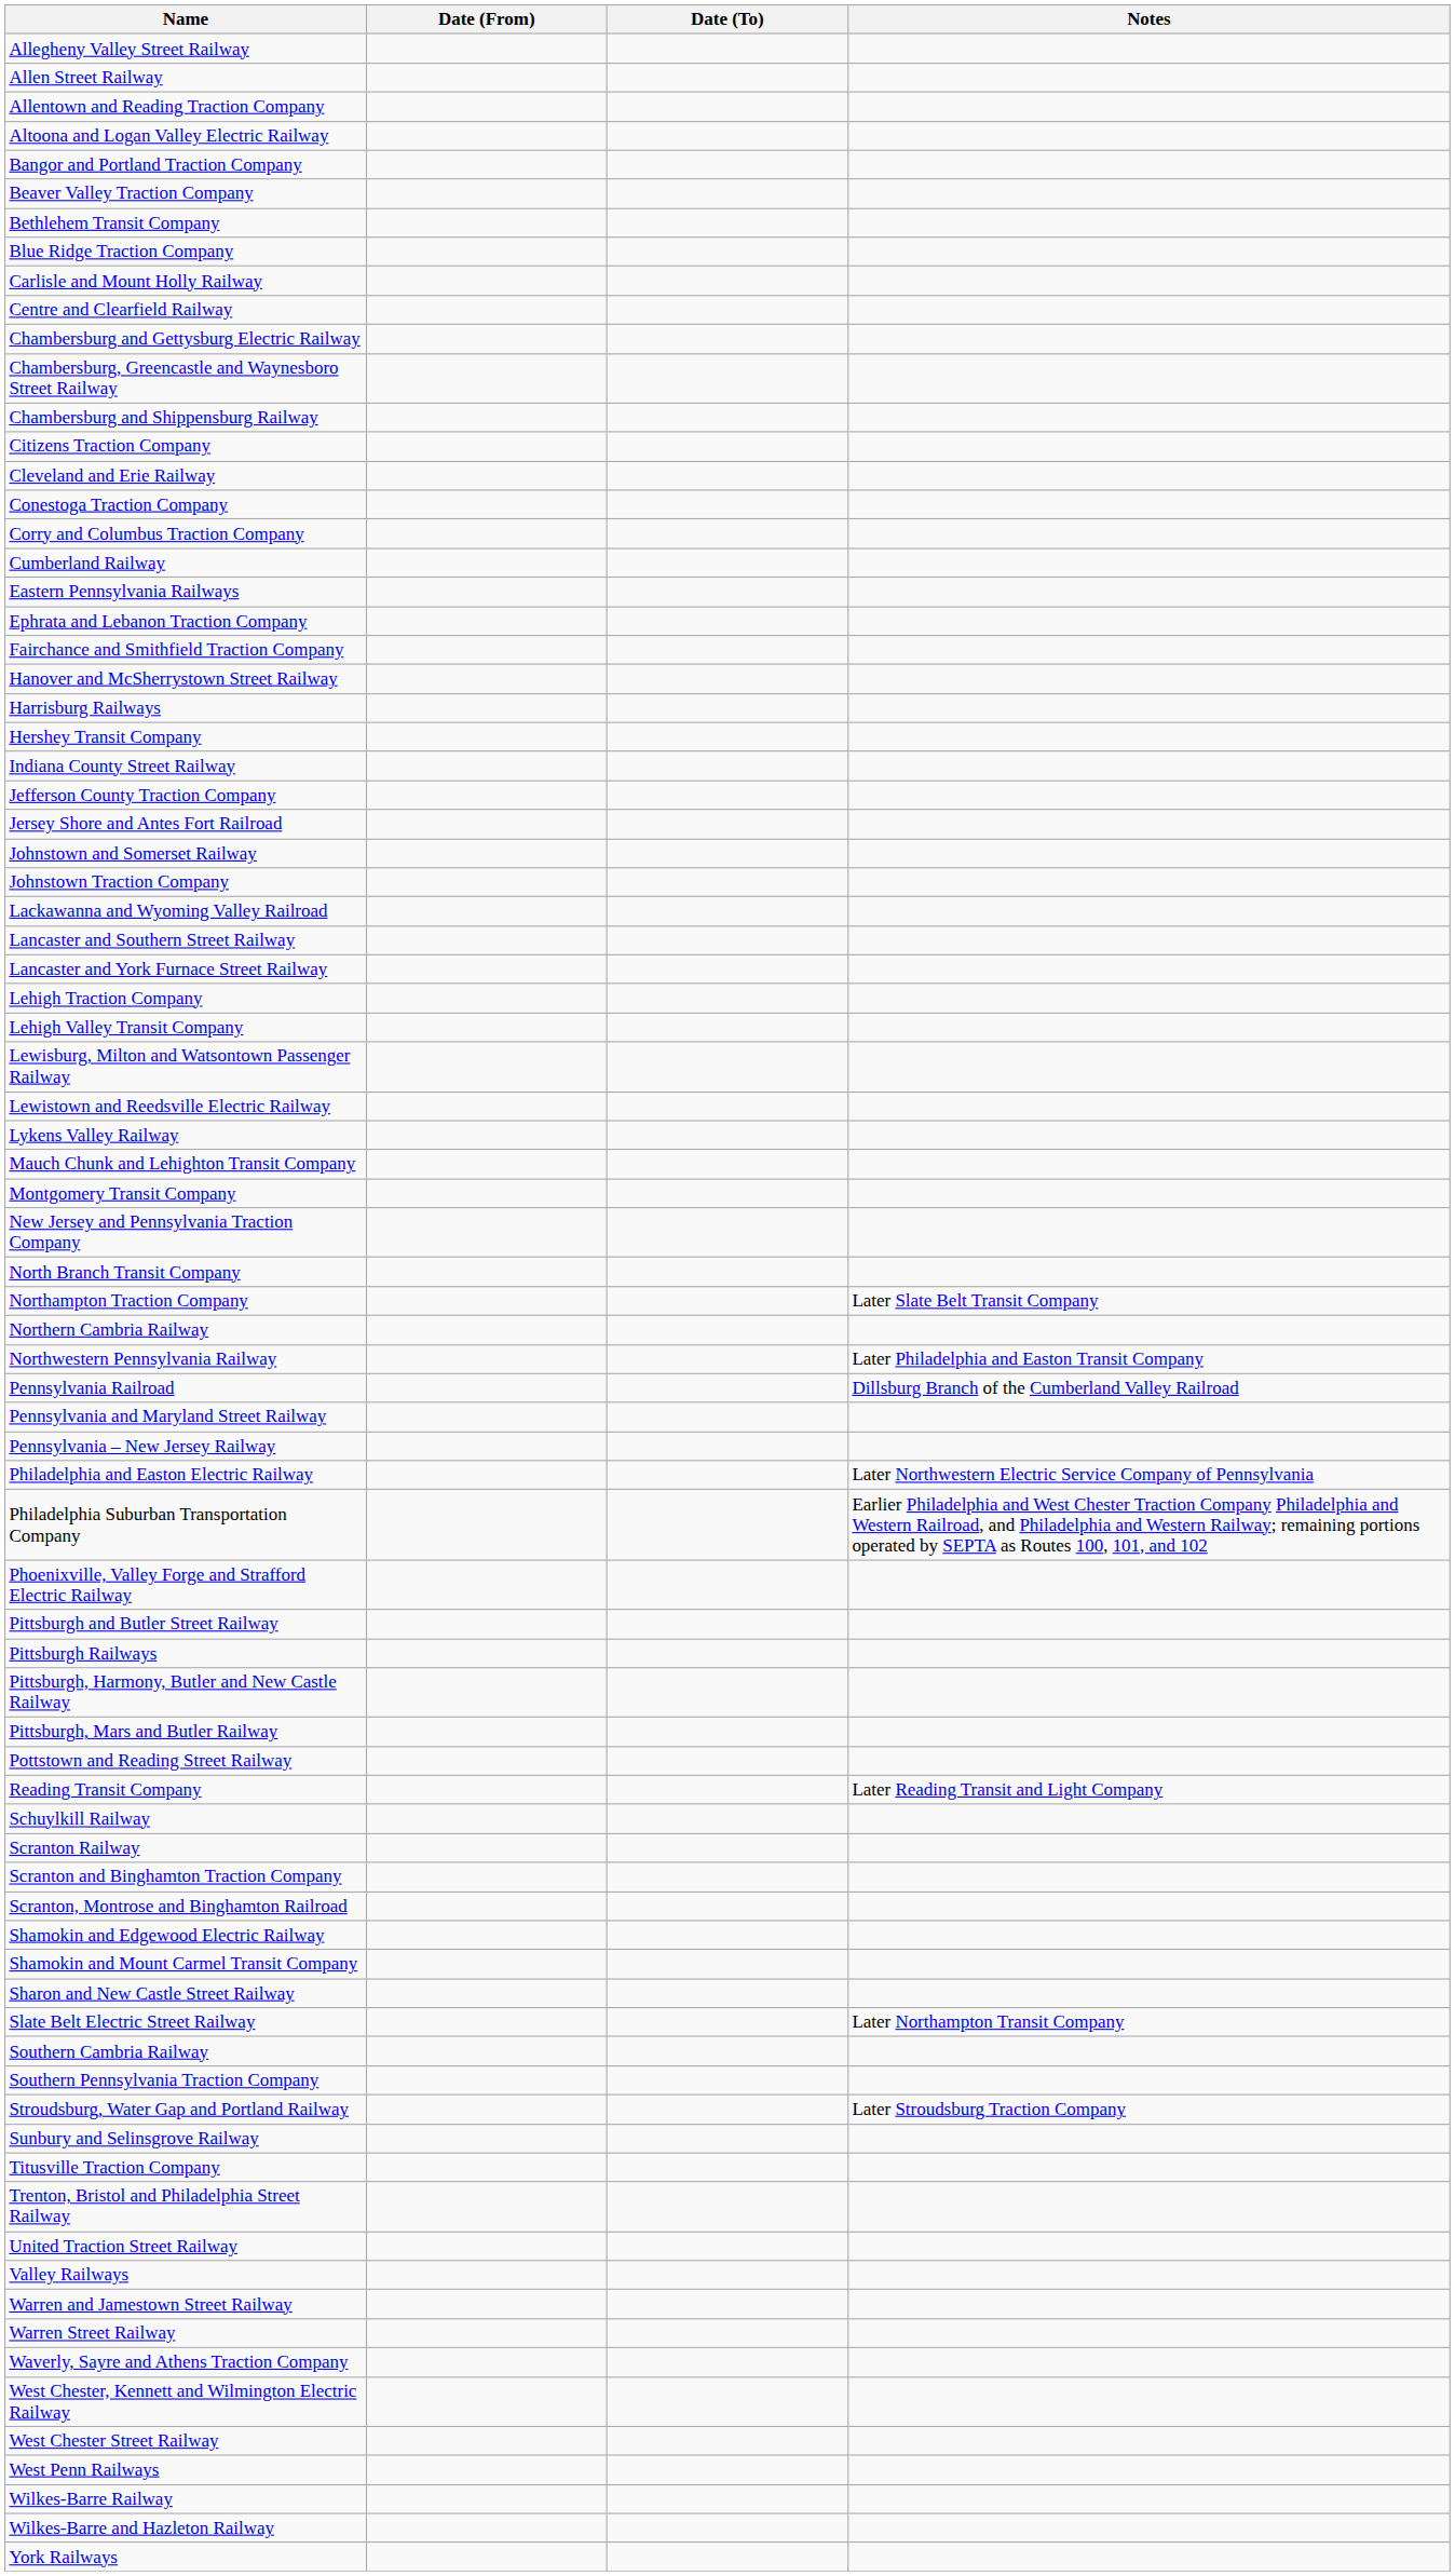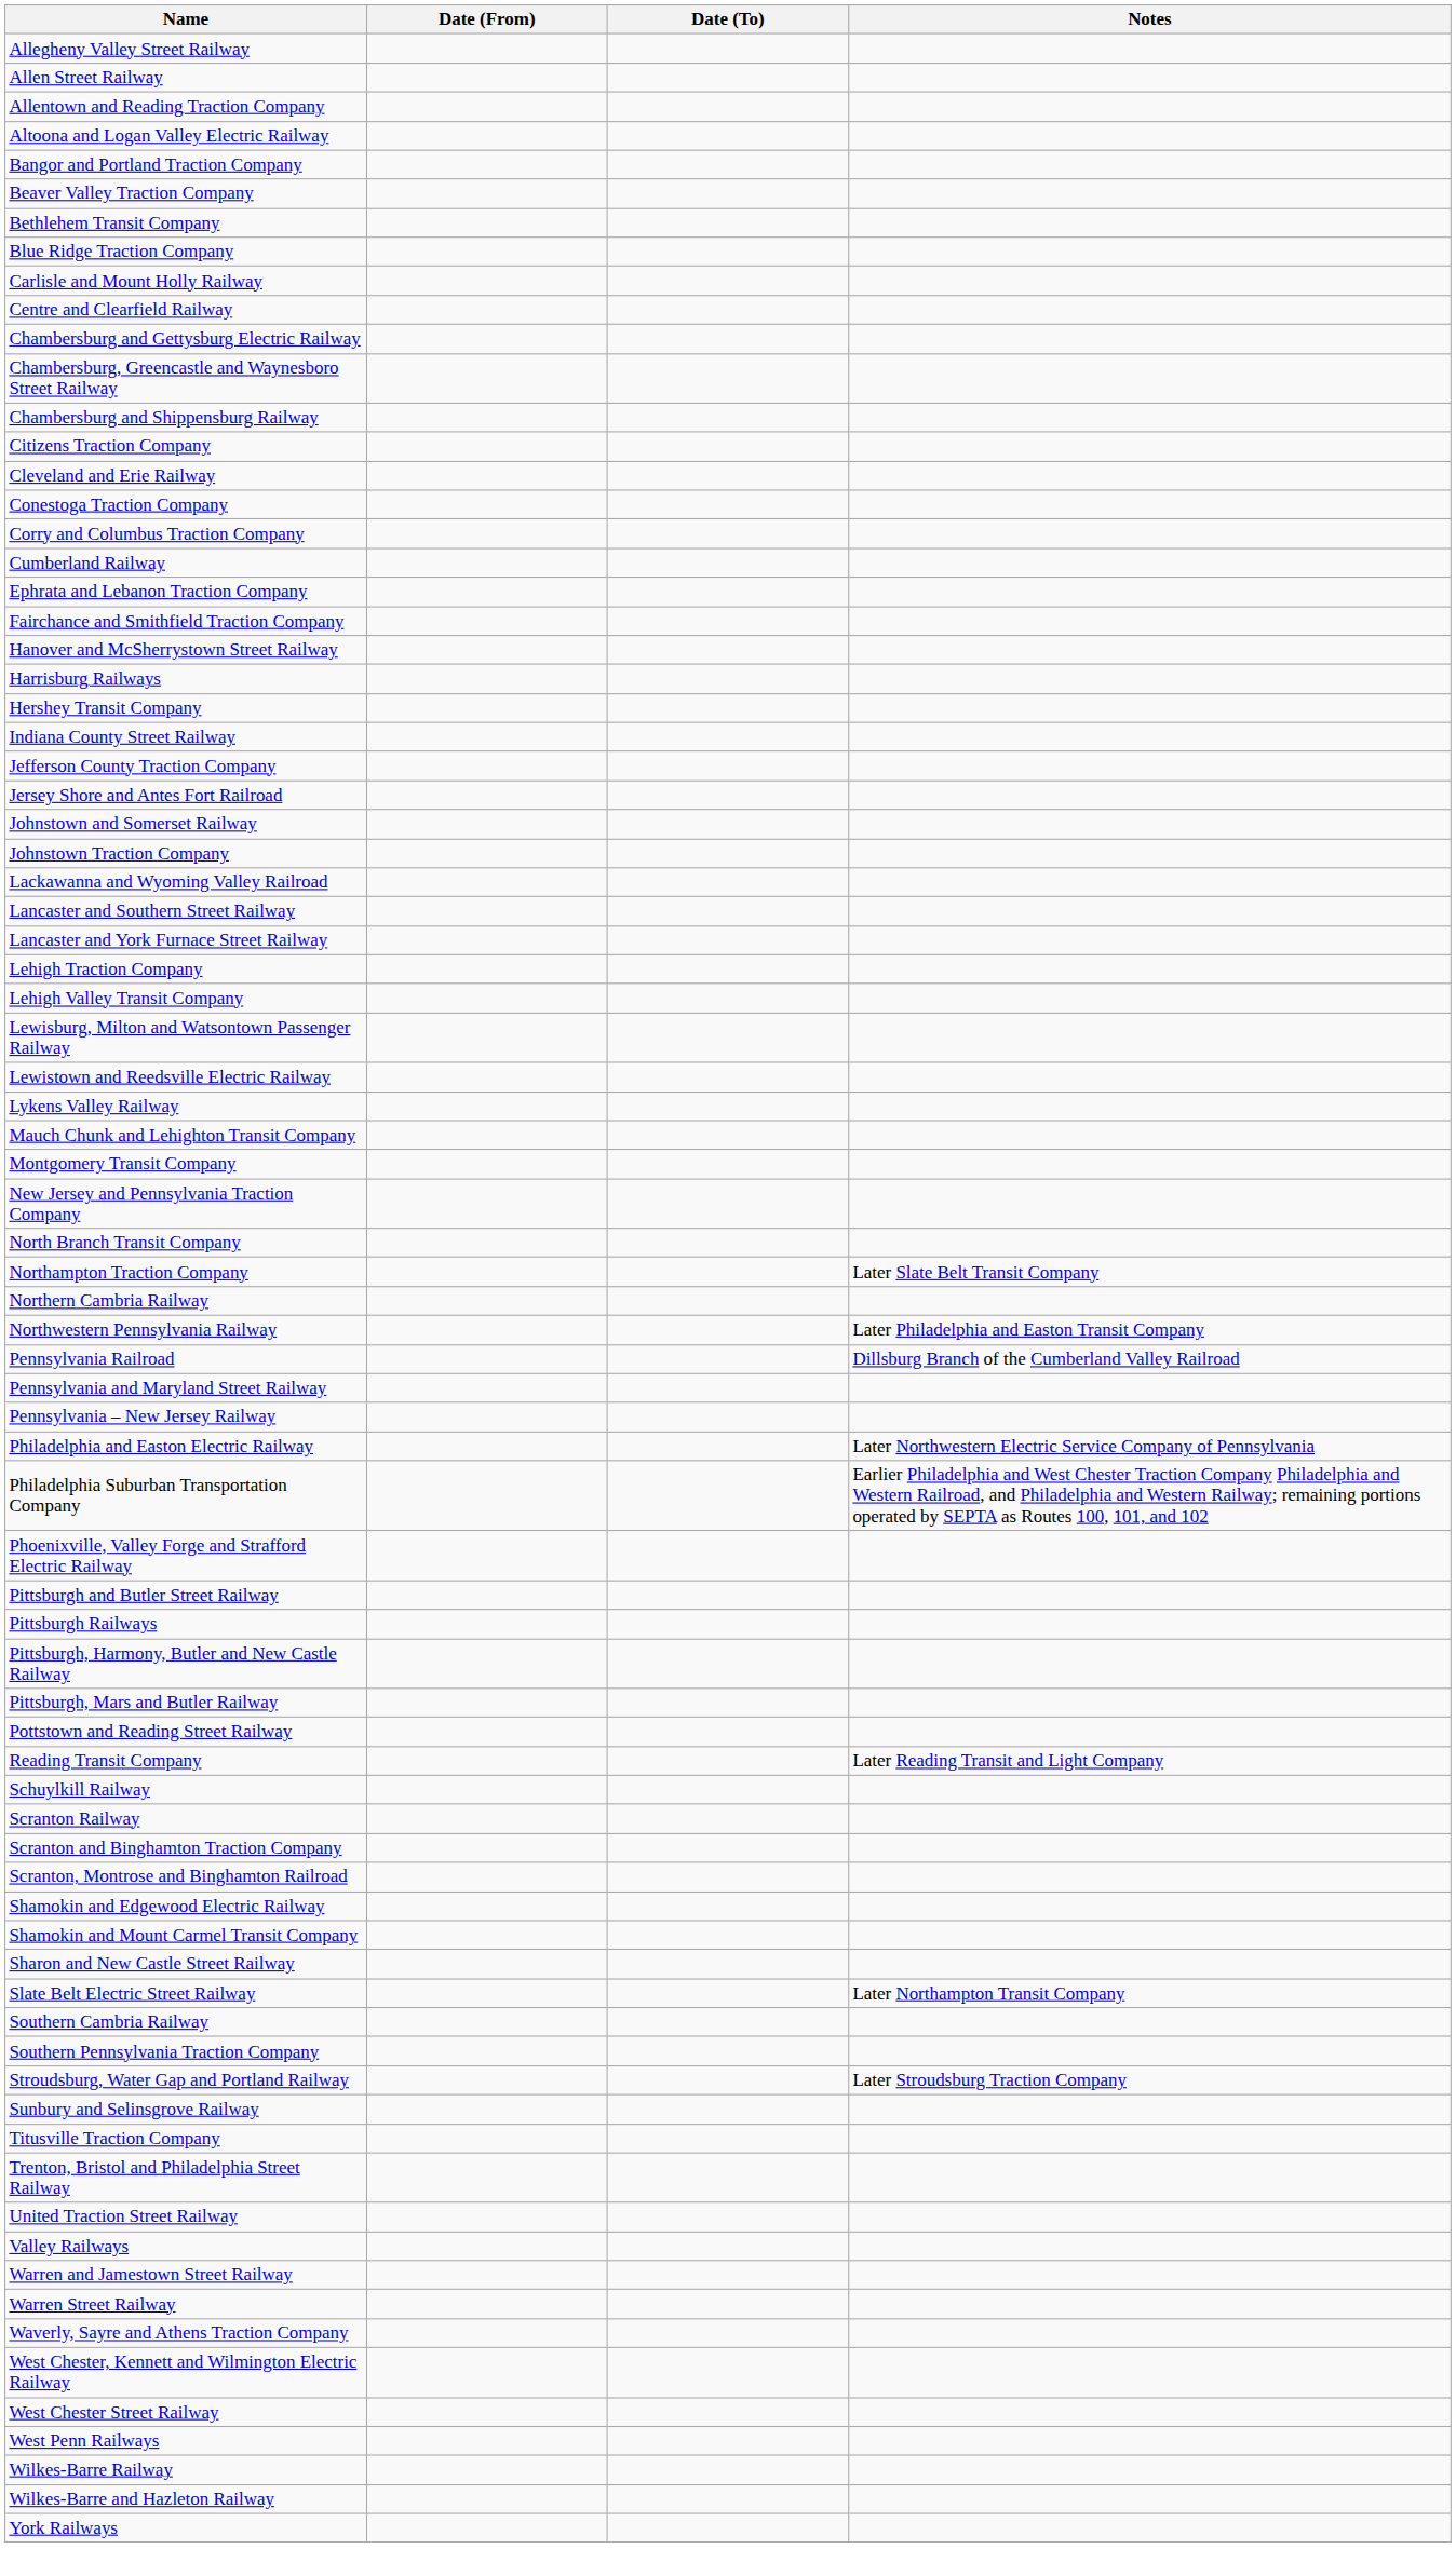 <table class="wikitable sortable" width=100%>
 <tr>
 <th width=15%>Name</th>
 <th width=10%>Date (From)</th>
 <th width=10%>Date (To)</th>
 <th class="unsortable" width=25%>Notes</th>
 </tr>
 <tr>
 <td><a href='#'>Allegheny Valley Street Railway</a></td>
 <td></td>
 <td></td>
 <td></td>
 </tr>
 <tr>
 <td><a href='#'>Allen Street Railway</a></td>
 <td></td>
 <td></td>
 <td></td>
 </tr>
 <tr>
 <td><a href='#'>Allentown and Reading Traction Company</a></td>
 <td></td>
 <td></td>
 <td></td>
 </tr>
 <tr>
 <td><a href='#'>Altoona and Logan Valley Electric Railway</a></td>
 <td></td>
 <td></td>
 <td></td>
 </tr>
 <tr>
 <td><a href='#'>Bangor and Portland Traction Company</a></td>
 <td></td>
 <td></td>
 <td></td>
 </tr>
 <tr>
 <td><a href='#'>Beaver Valley Traction Company</a></td>
 <td></td>
 <td></td>
 <td></td>
 </tr>
 <tr>
 <td><a href='#'>Bethlehem Transit Company</a></td>
 <td></td>
 <td></td>
 <td></td>
 </tr>
 <tr>
 <td><a href='#'>Blue Ridge Traction Company</a></td>
 <td></td>
 <td></td>
 <td></td>
 </tr>
 <tr>
 <td><a href='#'>Carlisle and Mount Holly Railway</a></td>
 <td></td>
 <td></td>
 <td></td>
 </tr>
 <tr>
 <td><a href='#'>Centre and Clearfield Railway</a></td>
 <td></td>
 <td></td>
 <td></td>
 </tr>
 <tr>
 <td><a href='#'>Chambersburg and Gettysburg Electric Railway</a></td>
 <td></td>
 <td></td>
 <td></td>
 </tr>
 <tr>
 <td><a href='#'>Chambersburg, Greencastle and Waynesboro Street Railway</a></td>
 <td></td>
 <td></td>
 <td></td>
 </tr>
 <tr>
 <td><a href='#'>Chambersburg and Shippensburg Railway</a></td>
 <td></td>
 <td></td>
 <td></td>
 </tr>
 <tr>
 <td><a href='#'>Citizens Traction Company</a></td>
 <td></td>
 <td></td>
 <td></td>
 </tr>
 <tr>
 <td><a href='#'>Cleveland and Erie Railway</a></td>
 <td></td>
 <td></td>
 <td></td>
 </tr>
 <tr>
 <td><a href='#'>Conestoga Traction Company</a></td>
 <td></td>
 <td></td>
 <td></td>
 </tr>
 <tr>
 <td><a href='#'>Corry and Columbus Traction Company</a></td>
 <td></td>
 <td></td>
 <td></td>
 </tr>
 <tr>
 <td><a href='#'>Cumberland Railway</a></td>
-<td></td>
-<td></td>
-<td></td>
-</tr>
-<tr>
-<td><a href='#'>Eastern Pennsylvania Railways</a></td>
 <td></td>
 <td></td>
 <td></td>
 </tr>
 <tr>
 <td><a href='#'>Ephrata and Lebanon Traction Company</a></td>
 <td></td>
 <td></td>
 <td></td>
 </tr>
 <tr>
 <td><a href='#'>Fairchance and Smithfield Traction Company</a></td>
 <td></td>
 <td></td>
 <td></td>
 </tr>
 <tr>
 <td><a href='#'>Hanover and McSherrystown Street Railway</a></td>
 <td></td>
 <td></td>
 <td></td>
 </tr>
 <tr>
 <td><a href='#'>Harrisburg Railways</a></td>
 <td></td>
 <td></td>
 <td></td>
 </tr>
 <tr>
 <td><a href='#'>Hershey Transit Company</a></td>
 <td></td>
 <td></td>
 <td></td>
 </tr>
 <tr>
 <td><a href='#'>Indiana County Street Railway</a></td>
 <td></td>
 <td></td>
 <td></td>
 </tr>
 <tr>
 <td><a href='#'>Jefferson County Traction Company</a></td>
 <td></td>
 <td></td>
 <td></td>
 </tr>
 <tr>
 <td><a href='#'>Jersey Shore and Antes Fort Railroad</a></td>
 <td></td>
 <td></td>
 <td></td>
 </tr>
 <tr>
 <td><a href='#'>Johnstown and Somerset Railway</a></td>
 <td></td>
 <td></td>
 <td></td>
 </tr>
 <tr>
 <td><a href='#'>Johnstown Traction Company</a></td>
 <td></td>
 <td></td>
 <td></td>
 </tr>
 <tr>
 <td><a href='#'>Lackawanna and Wyoming Valley Railroad</a></td>
 <td></td>
 <td></td>
 <td></td>
 </tr>
 <tr>
 <td><a href='#'>Lancaster and Southern Street Railway</a></td>
 <td></td>
 <td></td>
 <td></td>
 </tr>
 <tr>
 <td><a href='#'>Lancaster and York Furnace Street Railway</a></td>
 <td></td>
 <td></td>
 <td></td>
 </tr>
 <tr>
 <td><a href='#'>Lehigh Traction Company</a></td>
 <td></td>
 <td></td>
 <td></td>
 </tr>
 <tr>
 <td><a href='#'>Lehigh Valley Transit Company</a></td>
 <td></td>
 <td></td>
 <td></td>
 </tr>
 <tr>
 <td><a href='#'>Lewisburg, Milton and Watsontown Passenger Railway</a></td>
 <td></td>
 <td></td>
 <td></td>
 </tr>
 <tr>
 <td><a href='#'>Lewistown and Reedsville Electric Railway</a></td>
 <td></td>
 <td></td>
 <td></td>
 </tr>
 <tr>
 <td><a href='#'>Lykens Valley Railway</a></td>
 <td></td>
 <td></td>
 <td></td>
 </tr>
 <tr>
 <td><a href='#'>Mauch Chunk and Lehighton Transit Company</a></td>
 <td></td>
 <td></td>
 <td></td>
 </tr>
 <tr>
 <td><a href='#'>Montgomery Transit Company</a></td>
 <td></td>
 <td></td>
 <td></td>
 </tr>
 <tr>
 <td><a href='#'>New Jersey and Pennsylvania Traction Company</a></td>
 <td></td>
 <td></td>
 <td></td>
 </tr>
 <tr>
 <td><a href='#'>North Branch Transit Company</a></td>
 <td></td>
 <td></td>
 <td></td>
 </tr>
 <tr>
 <td><a href='#'>Northampton Traction Company</a></td>
 <td></td>
 <td></td>
 <td>Later <a href='#'>Slate Belt Transit Company</a></td>
 </tr>
 <tr>
 <td><a href='#'>Northern Cambria Railway</a></td>
 <td></td>
 <td></td>
 <td></td>
 </tr>
 <tr>
 <td><a href='#'>Northwestern Pennsylvania Railway</a></td>
 <td></td>
 <td></td>
 <td>Later <a href='#'>Philadelphia and Easton Transit Company</a></td>
 </tr>
 <tr>
 <td><a href='#'>Pennsylvania Railroad</a></td>
 <td></td>
 <td></td>
 <td><a href='#'>Dillsburg Branch</a> of the <a href='#'>Cumberland Valley Railroad</a></td>
 </tr>
 <tr>
 <td><a href='#'>Pennsylvania and Maryland Street Railway</a></td>
 <td></td>
 <td></td>
 <td></td>
 </tr>
 <tr>
 <td><a href='#'>Pennsylvania – New Jersey Railway</a></td>
 <td></td>
 <td></td>
 <td></td>
 </tr>
 <tr>
 <td><a href='#'>Philadelphia and Easton Electric Railway</a></td>
 <td></td>
 <td></td>
 <td>Later <a href='#'>Northwestern Electric Service Company of Pennsylvania</a></td>
 </tr>
 <tr>
 <td>Philadelphia Suburban Transportation Company</td>
 <td></td>
 <td></td>
 <td>Earlier <a href='#'>Philadelphia and West Chester Traction Company</a> <a href='#'>Philadelphia and Western Railroad</a>, and <a href='#'>Philadelphia and Western Railway</a>; remaining portions operated by <a href='#'>SEPTA</a> as Routes <a href='#'>100</a>, <a href='#'>101, and 102</a></td>
 </tr>
 <tr>
 <td><a href='#'>Phoenixville, Valley Forge and Strafford Electric Railway</a></td>
 <td></td>
 <td></td>
 <td></td>
 </tr>
 <tr>
 <td><a href='#'>Pittsburgh and Butler Street Railway</a></td>
 <td></td>
 <td></td>
 <td></td>
 </tr>
 <tr>
 <td><a href='#'>Pittsburgh Railways</a></td>
 <td></td>
 <td></td>
 <td></td>
 </tr>
 <tr>
 <td><a href='#'>Pittsburgh, Harmony, Butler and New Castle Railway</a></td>
 <td></td>
 <td></td>
 <td></td>
 </tr>
 <tr>
 <td><a href='#'>Pittsburgh, Mars and Butler Railway</a></td>
 <td></td>
 <td></td>
 <td></td>
 </tr>
 <tr>
 <td><a href='#'>Pottstown and Reading Street Railway</a></td>
 <td></td>
 <td></td>
 <td></td>
 </tr>
 <tr>
 <td><a href='#'>Reading Transit Company</a></td>
 <td></td>
 <td></td>
 <td>Later <a href='#'>Reading Transit and Light Company</a></td>
 </tr>
 <tr>
 <td><a href='#'>Schuylkill Railway</a></td>
 <td></td>
 <td></td>
 <td></td>
 </tr>
 <tr>
 <td><a href='#'>Scranton Railway</a></td>
 <td></td>
 <td></td>
 <td></td>
 </tr>
 <tr>
 <td><a href='#'>Scranton and Binghamton Traction Company</a></td>
 <td></td>
 <td></td>
 <td></td>
 </tr>
 <tr>
 <td><a href='#'>Scranton, Montrose and Binghamton Railroad</a></td>
 <td></td>
 <td></td>
 <td></td>
 </tr>
 <tr>
 <td><a href='#'>Shamokin and Edgewood Electric Railway</a></td>
 <td></td>
 <td></td>
 <td></td>
 </tr>
 <tr>
 <td><a href='#'>Shamokin and Mount Carmel Transit Company</a></td>
 <td></td>
 <td></td>
 <td></td>
 </tr>
 <tr>
 <td><a href='#'>Sharon and New Castle Street Railway</a></td>
 <td></td>
 <td></td>
 <td></td>
 </tr>
 <tr>
 <td><a href='#'>Slate Belt Electric Street Railway</a></td>
 <td></td>
 <td></td>
 <td>Later <a href='#'>Northampton Transit Company</a></td>
 </tr>
 <tr>
 <td><a href='#'>Southern Cambria Railway</a></td>
 <td></td>
 <td></td>
 <td></td>
 </tr>
 <tr>
 <td><a href='#'>Southern Pennsylvania Traction Company</a></td>
 <td></td>
 <td></td>
 <td></td>
 </tr>
 <tr>
 <td><a href='#'>Stroudsburg, Water Gap and Portland Railway</a></td>
 <td></td>
 <td></td>
 <td>Later <a href='#'>Stroudsburg Traction Company</a></td>
 </tr>
 <tr>
 <td><a href='#'>Sunbury and Selinsgrove Railway</a></td>
 <td></td>
 <td></td>
 <td></td>
 </tr>
 <tr>
 <td><a href='#'>Titusville Traction Company</a></td>
 <td></td>
 <td></td>
 <td></td>
 </tr>
 <tr>
 <td><a href='#'>Trenton, Bristol and Philadelphia Street Railway</a></td>
 <td></td>
 <td></td>
 <td></td>
 </tr>
 <tr>
 <td><a href='#'>United Traction Street Railway</a></td>
 <td></td>
 <td></td>
 <td></td>
 </tr>
 <tr>
 <td><a href='#'>Valley Railways</a></td>
 <td></td>
 <td></td>
 <td></td>
 </tr>
 <tr>
 <td><a href='#'>Warren and Jamestown Street Railway</a></td>
 <td></td>
 <td></td>
 <td></td>
 </tr>
 <tr>
 <td><a href='#'>Warren Street Railway</a></td>
 <td></td>
 <td></td>
 <td></td>
 </tr>
 <tr>
 <td><a href='#'>Waverly, Sayre and Athens Traction Company</a></td>
 <td></td>
 <td></td>
 <td></td>
 </tr>
 <tr>
 <td><a href='#'>West Chester, Kennett and Wilmington Electric Railway</a></td>
 <td></td>
 <td></td>
 <td></td>
 </tr>
 <tr>
 <td><a href='#'>West Chester Street Railway</a></td>
 <td></td>
 <td></td>
 <td></td>
 </tr>
 <tr>
 <td><a href='#'>West Penn Railways</a></td>
 <td></td>
 <td></td>
 <td></td>
 </tr>
 <tr>
 <td><a href='#'>Wilkes-Barre Railway</a></td>
 <td></td>
 <td></td>
 <td></td>
 </tr>
 <tr>
 <td><a href='#'>Wilkes-Barre and Hazleton Railway</a></td>
 <td></td>
 <td></td>
 <td></td>
 </tr>
 <tr>
 <td><a href='#'>York Railways</a></td>
 <td></td>
 <td></td>
 <td></td>
 </tr>
 <tr>
 </tr>
 </table>
